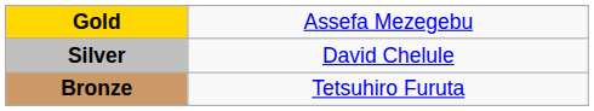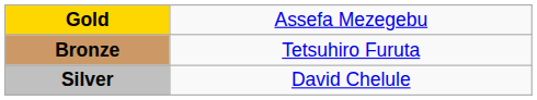 <table class="wikitable" style="text-align:center; " width="35%">
 <tr>
 <td bgcolor="gold"><strong>Gold</strong></td>
 <td><a href='#'>Assefa Mezegebu</a><br>  <small><em></em></small></td>
 </tr>
 <tr>
+<td bgcolor="CC9966"><strong>Bronze</strong></td>
+<td><a href='#'>Tetsuhiro Furuta</a><br>  <small><em></em></small></td>
+</tr>
+<tr>
 <td bgcolor="silver"><strong>Silver</strong></td>
 <td><a href='#'>David Chelule</a><br>  <small><em></em></small></td>
 </tr>
-<tr>
-<td bgcolor="CC9966"><strong>Bronze</strong></td>
-<td><a href='#'>Tetsuhiro Furuta</a><br>  <small><em></em></small></td>
-</tr>
 </table>
